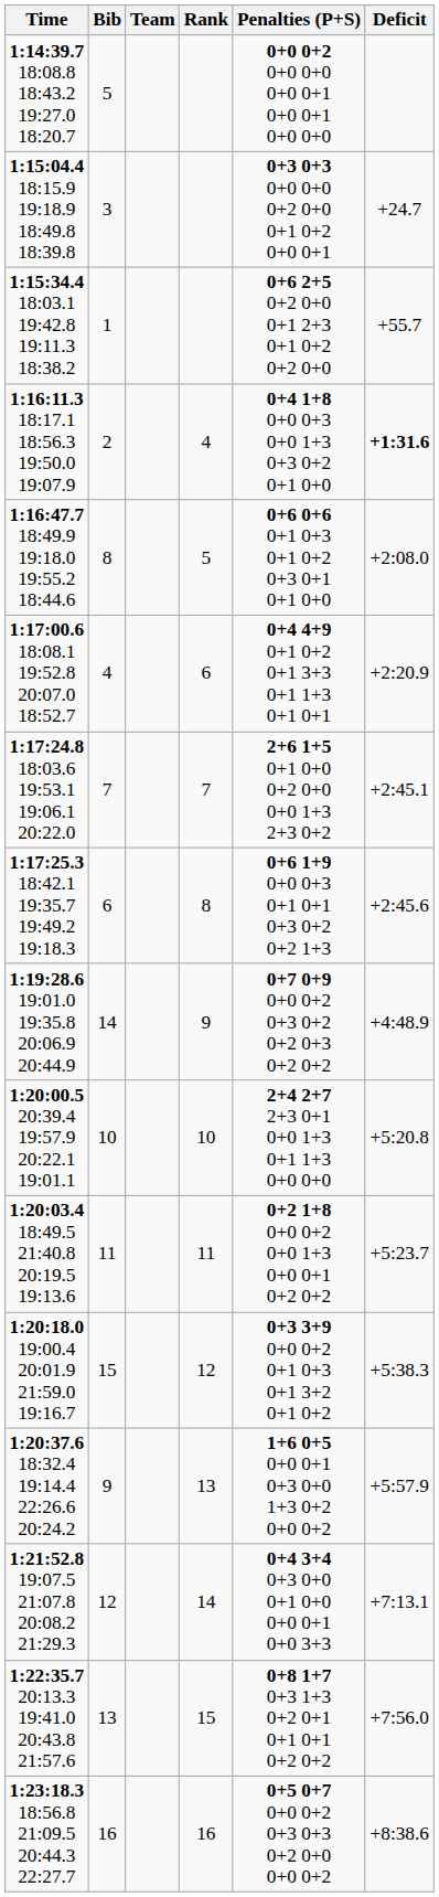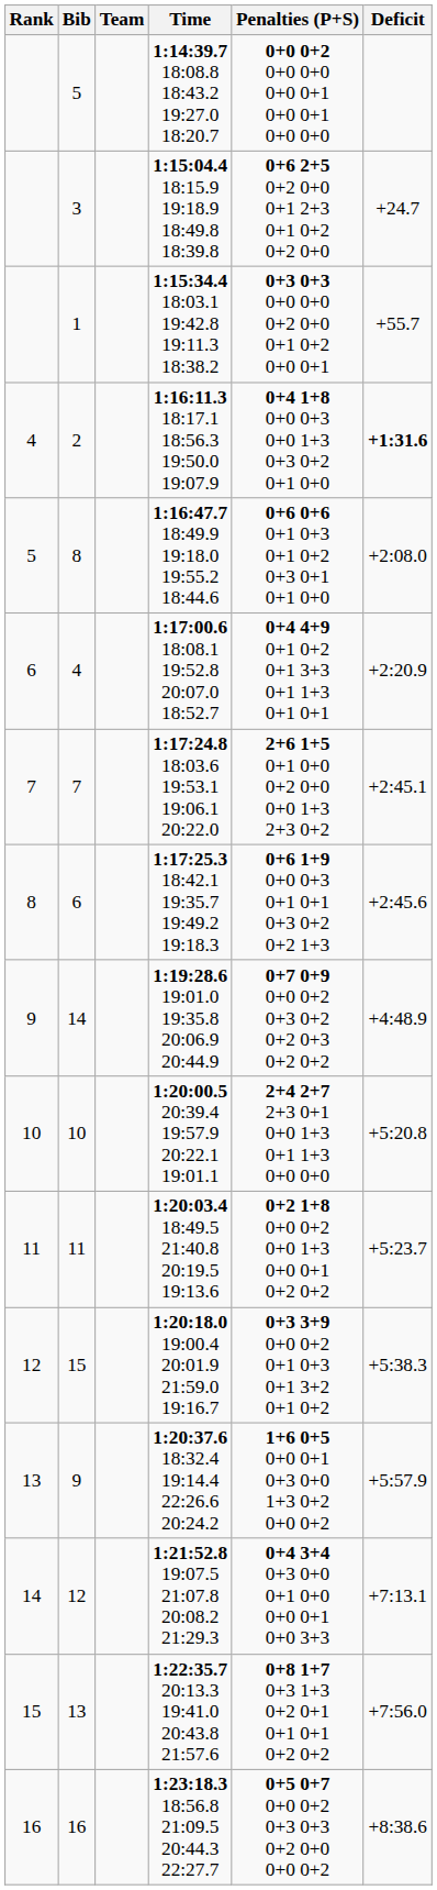 <table class="wikitable sortable" style="text-align:center">
 <tr>
-<th>Time</th>
+<th>Rank</th>
 <th>Bib</th>
 <th>Team</th>
-<th>Rank</th>
+<th>Time</th>
 <th>Penalties (P+S)</th>
 <th>Deficit</th>
 </tr>
 <tr>
-<td><strong>1:14:39.7</strong><br>18:08.8<br>18:43.2<br>19:27.0<br>18:20.7</td>
+<td></td>
 <td>5</td>
 <td align=left></td>
-<td></td>
+<td><strong>1:14:39.7</strong><br>18:08.8<br>18:43.2<br>19:27.0<br>18:20.7</td>
 <td><strong>0+0 0+2</strong><br>0+0 0+0<br>0+0 0+1<br>0+0 0+1<br>0+0 0+0</td>
 <td></td>
 </tr>
 <tr>
-<td><strong>1:15:04.4</strong><br>18:15.9<br>19:18.9<br>18:49.8<br>18:39.8</td>
+<td></td>
 <td>3</td>
 <td align=left></td>
-<td></td>
-<td><strong>0+3 0+3</strong><br>0+0 0+0<br>0+2 0+0<br>0+1 0+2<br>0+0 0+1</td>
+<td><strong>1:15:04.4</strong><br>18:15.9<br>19:18.9<br>18:49.8<br>18:39.8</td>
+<td><strong>0+6 2+5</strong><br>0+2 0+0<br>0+1 2+3<br>0+1 0+2<br>0+2 0+0</td>
 <td>+24.7</td>
 </tr>
 <tr>
-<td><strong>1:15:34.4</strong><br>18:03.1<br>19:42.8<br>19:11.3<br>18:38.2</td>
+<td></td>
 <td>1</td>
 <td align=left></td>
-<td></td>
-<td><strong>0+6 2+5</strong><br>0+2 0+0<br>0+1 2+3<br>0+1 0+2<br>0+2 0+0</td>
+<td><strong>1:15:34.4</strong><br>18:03.1<br>19:42.8<br>19:11.3<br>18:38.2</td>
+<td><strong>0+3 0+3</strong><br>0+0 0+0<br>0+2 0+0<br>0+1 0+2<br>0+0 0+1</td>
 <td>+55.7</td>
 </tr>
 <tr>
-<td><strong>1:16:11.3</strong><br>18:17.1<br>18:56.3<br>19:50.0<br>19:07.9</td>
+<td>4</td>
 <td>2</td>
 <td align=left></td>
-<td>4</td>
+<td><strong>1:16:11.3</strong><br>18:17.1<br>18:56.3<br>19:50.0<br>19:07.9</td>
 <td><strong>0+4 1+8</strong><br>0+0 0+3<br>0+0 1+3<br>0+3 0+2<br>0+1 0+0</td>
 <td><strong>+1:31.6</strong></td>
 </tr>
 <tr>
-<td><strong>1:16:47.7</strong><br>18:49.9<br>19:18.0<br>19:55.2<br>18:44.6</td>
+<td>5</td>
 <td>8</td>
 <td align=left></td>
-<td>5</td>
+<td><strong>1:16:47.7</strong><br>18:49.9<br>19:18.0<br>19:55.2<br>18:44.6</td>
 <td><strong>0+6 0+6</strong><br>0+1 0+3<br>0+1 0+2<br>0+3 0+1<br>0+1 0+0</td>
 <td>+2:08.0</td>
 </tr>
 <tr>
-<td><strong>1:17:00.6</strong><br>18:08.1<br>19:52.8<br>20:07.0<br>18:52.7</td>
+<td>6</td>
 <td>4</td>
 <td align=left></td>
-<td>6</td>
+<td><strong>1:17:00.6</strong><br>18:08.1<br>19:52.8<br>20:07.0<br>18:52.7</td>
 <td><strong>0+4 4+9</strong><br>0+1 0+2<br>0+1 3+3<br>0+1 1+3<br>0+1 0+1</td>
 <td>+2:20.9</td>
 </tr>
 <tr>
-<td><strong>1:17:24.8</strong><br>18:03.6<br>19:53.1<br>19:06.1<br>20:22.0</td>
+<td>7</td>
 <td>7</td>
 <td align=left></td>
-<td>7</td>
+<td><strong>1:17:24.8</strong><br>18:03.6<br>19:53.1<br>19:06.1<br>20:22.0</td>
 <td><strong>2+6 1+5</strong><br>0+1 0+0<br>0+2 0+0<br>0+0 1+3<br>2+3 0+2</td>
 <td>+2:45.1</td>
 </tr>
 <tr>
-<td><strong>1:17:25.3</strong><br>18:42.1<br>19:35.7<br>19:49.2<br>19:18.3</td>
+<td>8</td>
 <td>6</td>
 <td align=left></td>
-<td>8</td>
+<td><strong>1:17:25.3</strong><br>18:42.1<br>19:35.7<br>19:49.2<br>19:18.3</td>
 <td><strong>0+6 1+9</strong><br>0+0 0+3<br>0+1 0+1<br>0+3 0+2<br>0+2 1+3</td>
 <td>+2:45.6</td>
 </tr>
 <tr>
-<td><strong>1:19:28.6</strong><br>19:01.0<br>19:35.8<br>20:06.9<br>20:44.9</td>
+<td>9</td>
 <td>14</td>
 <td align=left></td>
-<td>9</td>
+<td><strong>1:19:28.6</strong><br>19:01.0<br>19:35.8<br>20:06.9<br>20:44.9</td>
 <td><strong>0+7 0+9</strong><br>0+0 0+2<br>0+3 0+2<br>0+2 0+3<br>0+2 0+2</td>
 <td>+4:48.9</td>
 </tr>
 <tr>
-<td><strong>1:20:00.5</strong><br>20:39.4<br>19:57.9<br>20:22.1<br>19:01.1</td>
+<td>10</td>
 <td>10</td>
 <td align=left></td>
-<td>10</td>
+<td><strong>1:20:00.5</strong><br>20:39.4<br>19:57.9<br>20:22.1<br>19:01.1</td>
 <td><strong>2+4 2+7</strong><br>2+3 0+1<br>0+0 1+3<br>0+1 1+3<br>0+0 0+0</td>
 <td>+5:20.8</td>
 </tr>
 <tr>
-<td><strong>1:20:03.4</strong><br>18:49.5<br>21:40.8<br>20:19.5<br>19:13.6</td>
+<td>11</td>
 <td>11</td>
 <td align=left></td>
-<td>11</td>
+<td><strong>1:20:03.4</strong><br>18:49.5<br>21:40.8<br>20:19.5<br>19:13.6</td>
 <td><strong>0+2 1+8</strong><br>0+0 0+2<br>0+0 1+3<br>0+0 0+1<br>0+2 0+2</td>
 <td>+5:23.7</td>
 </tr>
 <tr>
-<td><strong>1:20:18.0</strong><br>19:00.4<br>20:01.9<br>21:59.0<br>19:16.7</td>
+<td>12</td>
 <td>15</td>
 <td align=left></td>
-<td>12</td>
+<td><strong>1:20:18.0</strong><br>19:00.4<br>20:01.9<br>21:59.0<br>19:16.7</td>
 <td><strong>0+3 3+9</strong><br>0+0 0+2<br>0+1 0+3<br>0+1 3+2<br>0+1 0+2</td>
 <td>+5:38.3</td>
 </tr>
 <tr>
-<td><strong>1:20:37.6</strong><br>18:32.4<br>19:14.4<br>22:26.6<br>20:24.2</td>
+<td>13</td>
 <td>9</td>
 <td align=left></td>
-<td>13</td>
+<td><strong>1:20:37.6</strong><br>18:32.4<br>19:14.4<br>22:26.6<br>20:24.2</td>
 <td><strong>1+6 0+5</strong><br>0+0 0+1<br>0+3 0+0<br>1+3 0+2<br>0+0 0+2</td>
 <td>+5:57.9</td>
 </tr>
 <tr>
-<td><strong>1:21:52.8</strong><br>19:07.5<br>21:07.8<br>20:08.2<br>21:29.3</td>
+<td>14</td>
 <td>12</td>
 <td align=left></td>
-<td>14</td>
+<td><strong>1:21:52.8</strong><br>19:07.5<br>21:07.8<br>20:08.2<br>21:29.3</td>
 <td><strong>0+4 3+4</strong><br>0+3 0+0<br>0+1 0+0<br>0+0 0+1<br>0+0 3+3</td>
 <td>+7:13.1</td>
 </tr>
 <tr>
-<td><strong>1:22:35.7</strong><br>20:13.3<br>19:41.0<br>20:43.8<br>21:57.6</td>
+<td>15</td>
 <td>13</td>
 <td align=left></td>
-<td>15</td>
+<td><strong>1:22:35.7</strong><br>20:13.3<br>19:41.0<br>20:43.8<br>21:57.6</td>
 <td><strong>0+8 1+7</strong><br>0+3 1+3<br>0+2 0+1<br>0+1 0+1<br>0+2 0+2</td>
 <td>+7:56.0</td>
 </tr>
 <tr>
-<td><strong>1:23:18.3</strong><br>18:56.8<br>21:09.5<br>20:44.3<br>22:27.7</td>
+<td>16</td>
 <td>16</td>
 <td align=left></td>
-<td>16</td>
+<td><strong>1:23:18.3</strong><br>18:56.8<br>21:09.5<br>20:44.3<br>22:27.7</td>
 <td><strong>0+5 0+7</strong><br>0+0 0+2<br>0+3 0+3<br>0+2 0+0<br>0+0 0+2</td>
 <td>+8:38.6</td>
 </tr>
 </table>
